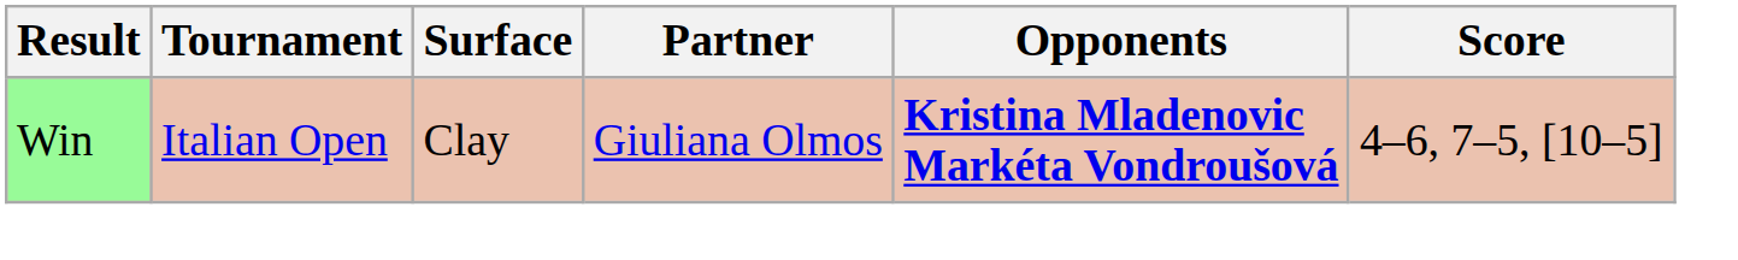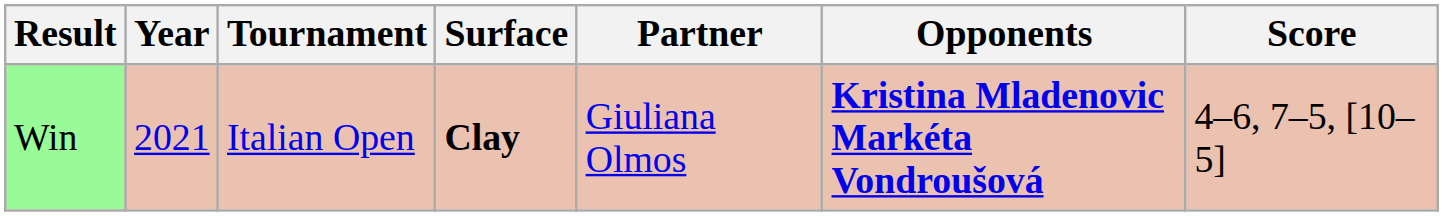 <table class="sortable wikitable">
 <tr>
 <th>Result</th>
+<th>Year</th>
 <th>Tournament</th>
 <th>Surface</th>
 <th>Partner</th>
 <th>Opponents</th>
 <th class="unsortable">Score</th>
 </tr>
 <tr style="background:#ebc2af;">
 <td style="background:#98fb98;">Win</td>
+<td><a href='#'>2021</a></td>
 <td><a href='#'>Italian Open</a></td>
-<td>Clay</td>
+<td><strong>Clay</strong></td>
 <td> <a href='#'>Giuliana Olmos</a></td>
 <td><strong> <a href='#'>Kristina Mladenovic</a> <br>  <a href='#'>Markéta Vondroušová</a></strong></td>
 <td>4–6, 7–5, [10–5]</td>
 </tr>
 </table>
